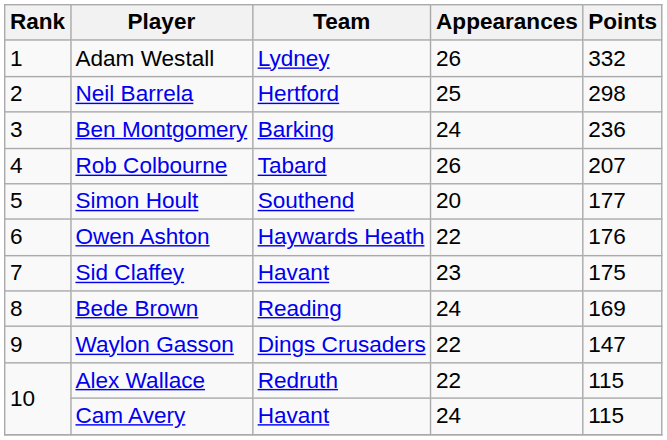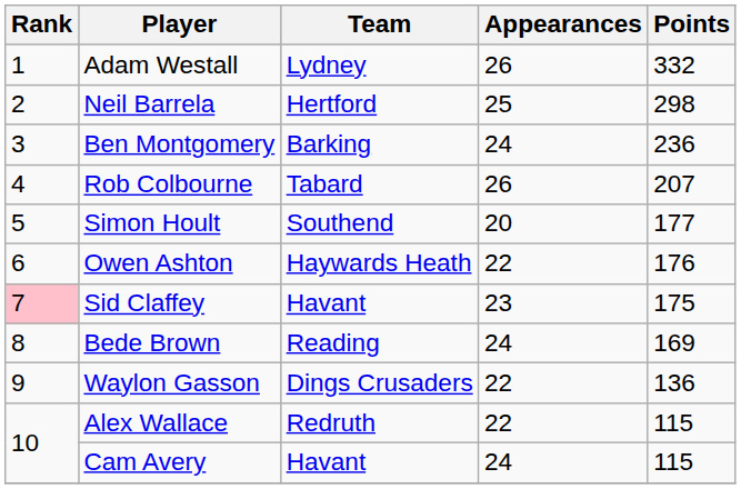 <table class="wikitable">
 <tr>
 <th>Rank</th>
 <th>Player</th>
 <th>Team</th>
 <th>Appearances</th>
 <th>Points</th>
 </tr>
 <tr>
 <td>1</td>
 <td> Adam Westall</td>
 <td><a href='#'>Lydney</a></td>
 <td>26</td>
 <td>332</td>
 </tr>
 <tr>
 <td>2</td>
 <td> <a href='#'>Neil Barrela</a></td>
 <td><a href='#'>Hertford</a></td>
 <td>25</td>
 <td>298</td>
 </tr>
 <tr>
 <td>3</td>
 <td> <a href='#'>Ben Montgomery</a></td>
 <td><a href='#'>Barking</a></td>
 <td>24</td>
 <td>236</td>
 </tr>
 <tr>
 <td>4</td>
 <td> <a href='#'>Rob Colbourne</a></td>
 <td><a href='#'>Tabard</a></td>
 <td>26</td>
 <td>207</td>
 </tr>
 <tr>
 <td>5</td>
 <td> <a href='#'>Simon Hoult</a></td>
 <td><a href='#'>Southend</a></td>
 <td>20</td>
 <td>177</td>
 </tr>
 <tr>
 <td>6</td>
 <td> <a href='#'>Owen Ashton</a></td>
 <td><a href='#'>Haywards Heath</a></td>
 <td>22</td>
 <td>176</td>
 </tr>
 <tr>
-<td>7</td>
+<td style="background: pink;">7</td>
 <td> <a href='#'>Sid Claffey</a></td>
 <td><a href='#'>Havant</a></td>
 <td>23</td>
 <td>175</td>
 </tr>
 <tr>
 <td>8</td>
 <td> <a href='#'>Bede Brown</a></td>
 <td><a href='#'>Reading</a></td>
 <td>24</td>
 <td>169</td>
 </tr>
 <tr>
 <td>9</td>
 <td> <a href='#'>Waylon Gasson</a></td>
 <td><a href='#'>Dings Crusaders</a></td>
 <td>22</td>
-<td>147</td>
+<td>136</td>
 </tr>
 <tr>
 <td rowspan=2>10</td>
 <td> <a href='#'>Alex Wallace</a></td>
 <td><a href='#'>Redruth</a></td>
 <td>22</td>
 <td>115</td>
 </tr>
 <tr>
 <td> <a href='#'>Cam Avery</a></td>
 <td><a href='#'>Havant</a></td>
 <td>24</td>
 <td>115</td>
 </tr>
 <tr>
 </tr>
 </table>
